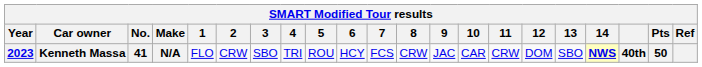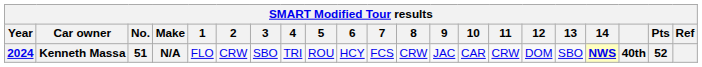 <table class="wikitable" style="text-align:center; font-size:75%">
 <tr>
 <th colspan=38><a href='#'>SMART Modified Tour</a> results</th>
 </tr>
 <tr>
 <th>Year</th>
 <th>Car owner</th>
 <th>No.</th>
 <th>Make</th>
 <th>1</th>
 <th>2</th>
 <th>3</th>
 <th>4</th>
 <th>5</th>
 <th>6</th>
 <th>7</th>
 <th>8</th>
 <th>9</th>
 <th>10</th>
 <th>11</th>
 <th>12</th>
 <th>13</th>
 <th>14</th>
 <th></th>
 <th>Pts</th>
 <th>Ref</th>
 </tr>
 <tr>
-<th><a href='#'>2023</a></th>
+<th><a href='#'>2024</a></th>
 <th>Kenneth Massa</th>
-<th>41</th>
+<th>51</th>
 <th>N/A</th>
 <td><a href='#'>FLO</a></td>
 <td><a href='#'>CRW</a></td>
 <td><a href='#'>SBO</a></td>
 <td><a href='#'>TRI</a></td>
 <td><a href='#'>ROU</a></td>
 <td><a href='#'>HCY</a></td>
 <td><a href='#'>FCS</a></td>
 <td><a href='#'>CRW</a></td>
 <td><a href='#'>JAC</a></td>
 <td><a href='#'>CAR</a></td>
 <td><a href='#'>CRW</a></td>
 <td><a href='#'>DOM</a></td>
 <td><a href='#'>SBO</a></td>
 <td style="background:#FFFFBF;"><strong><a href='#'>NWS</a><br></strong></td>
 <th>40th</th>
-<th>50</th>
+<th>52</th>
 <th></th>
 </tr>
 </table>
